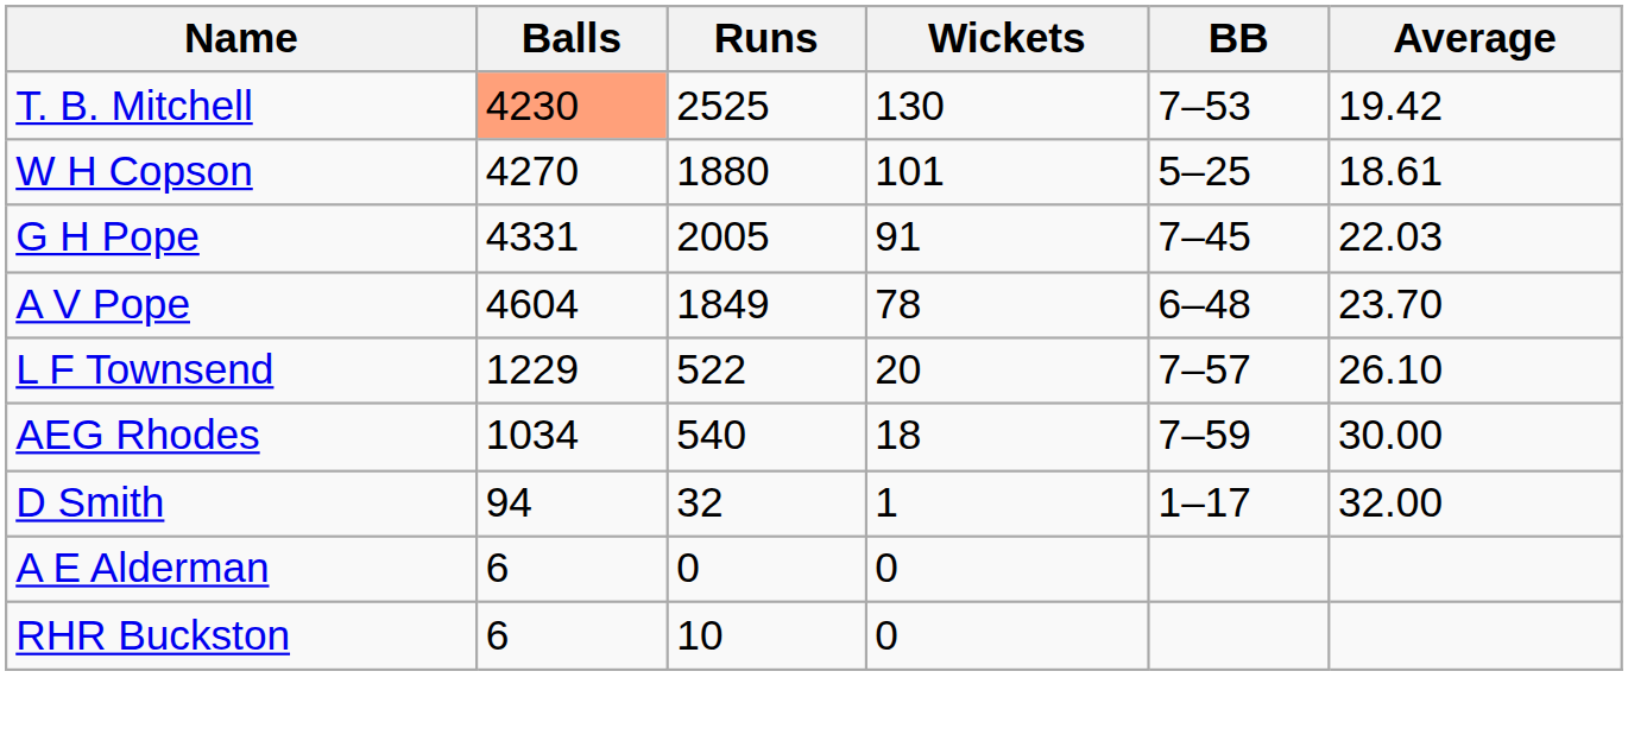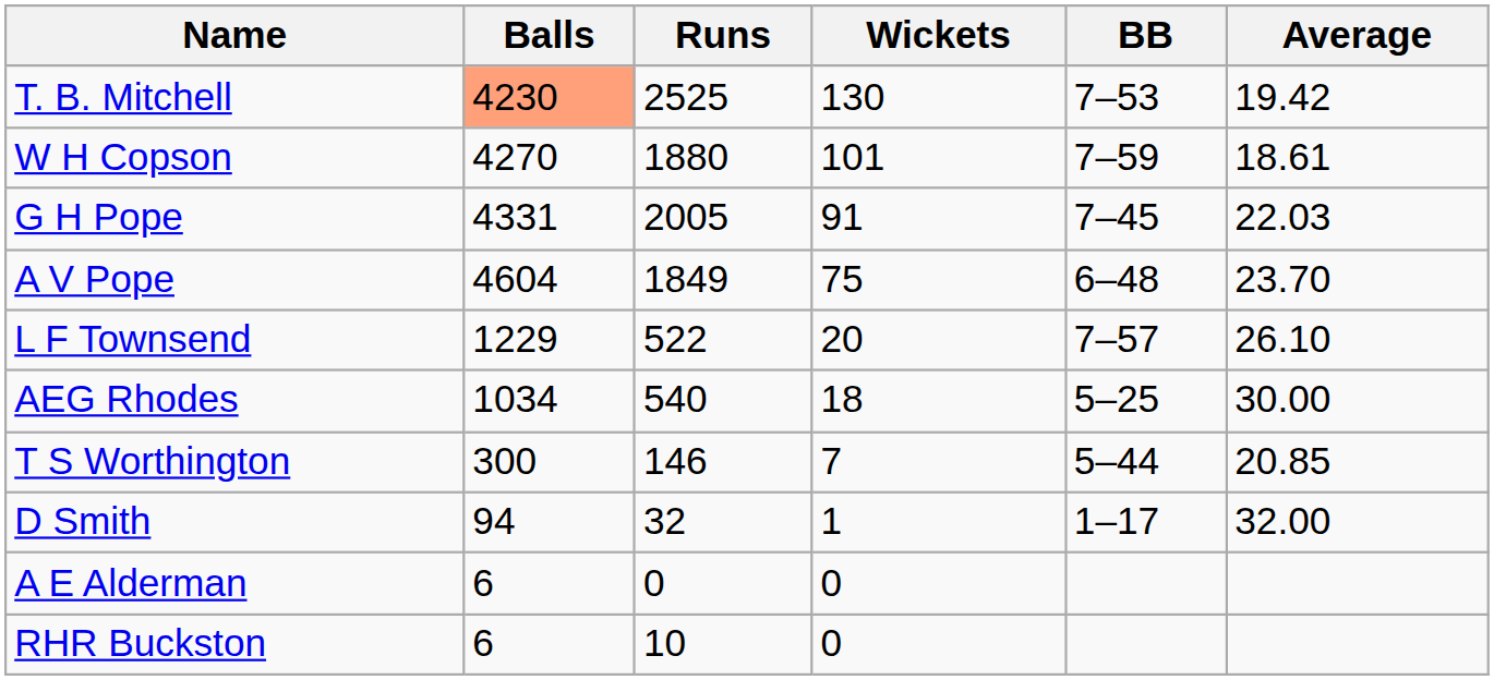 <table class="wikitable sortable" style="width:70%;">
 <tr style="background:#efefef;">
 <th>Name</th>
 <th>Balls</th>
 <th>Runs</th>
 <th>Wickets</th>
 <th>BB</th>
 <th>Average</th>
 </tr>
 <tr>
 <td><a href='#'>T. B. Mitchell</a></td>
 <td style="background: lightsalmon;">4230</td>
 <td>2525</td>
 <td>130</td>
 <td>7–53</td>
 <td>19.42</td>
 </tr>
 <tr>
 <td><a href='#'>W H Copson</a></td>
 <td>4270</td>
 <td>1880</td>
 <td>101</td>
-<td>5–25</td>
+<td>7–59</td>
 <td>18.61</td>
 </tr>
 <tr>
 <td><a href='#'>G H Pope</a></td>
 <td>4331</td>
 <td>2005</td>
 <td>91</td>
 <td>7–45</td>
 <td>22.03</td>
 </tr>
 <tr>
 <td><a href='#'>A V Pope</a></td>
 <td>4604</td>
 <td>1849</td>
-<td>78</td>
+<td>75</td>
 <td>6–48</td>
 <td>23.70</td>
 </tr>
 <tr>
 <td><a href='#'>L F Townsend</a></td>
 <td>1229</td>
 <td>522</td>
 <td>20</td>
 <td>7–57</td>
 <td>26.10</td>
 </tr>
 <tr>
 <td><a href='#'>AEG Rhodes</a></td>
 <td>1034</td>
 <td>540</td>
 <td>18</td>
-<td>7–59</td>
+<td>5–25</td>
 <td>30.00</td>
+</tr>
+<tr>
+<td><a href='#'>T S Worthington</a></td>
+<td>300</td>
+<td>146</td>
+<td>7</td>
+<td>5–44</td>
+<td>20.85</td>
 </tr>
 <tr>
 <td><a href='#'>D Smith</a></td>
 <td>94</td>
 <td>32</td>
 <td>1</td>
 <td>1–17</td>
 <td>32.00</td>
 </tr>
 <tr>
 <td><a href='#'>A E Alderman</a></td>
 <td>6</td>
 <td>0</td>
 <td>0</td>
 <td></td>
 <td></td>
 </tr>
 <tr>
 <td><a href='#'>RHR Buckston</a></td>
 <td>6</td>
 <td>10</td>
 <td>0</td>
 <td></td>
 <td></td>
 </tr>
 </table>
